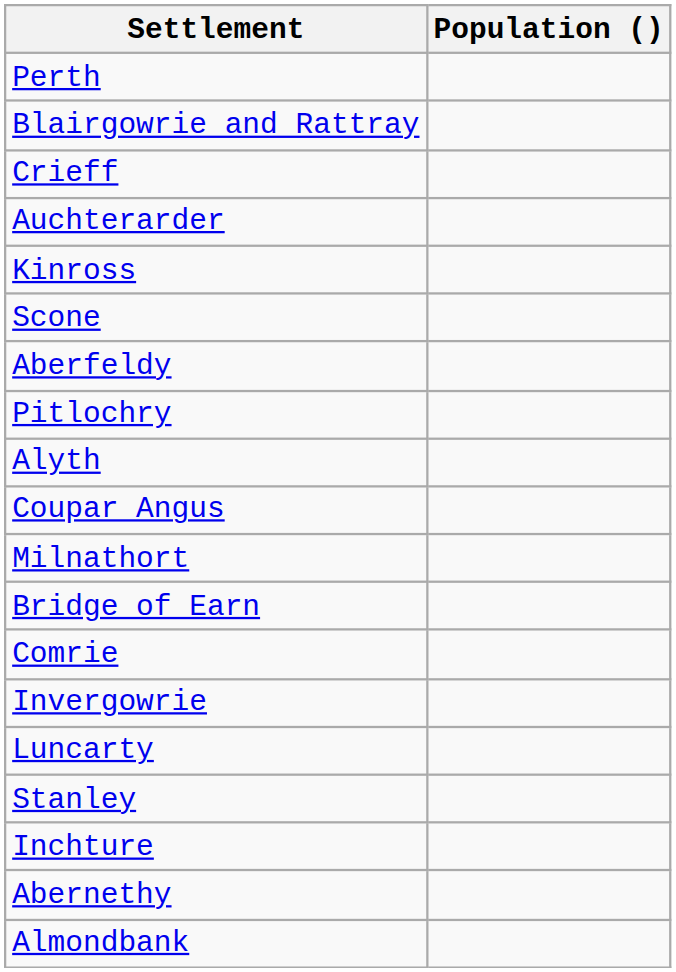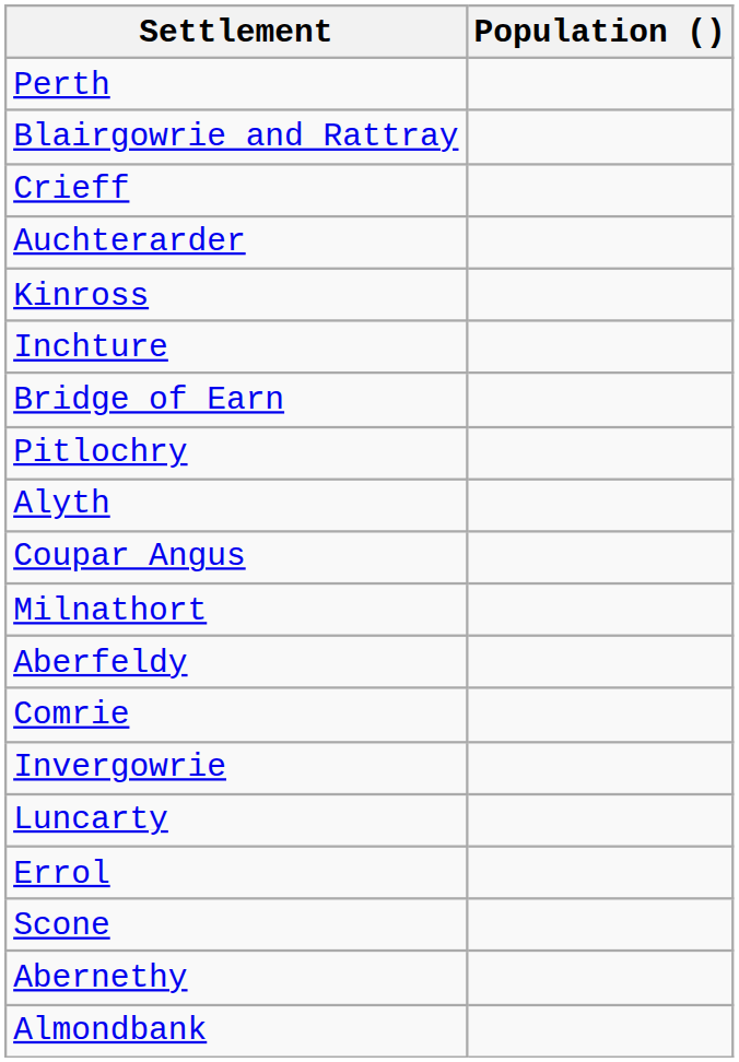 <table class="wikitable sortable">
 <tr>
 <th>Settlement</th>
 <th>Population ()</th>
 </tr>
 <tr>
 <td><a href='#'>Perth</a></td>
 <td></td>
 </tr>
 <tr>
 <td><a href='#'>Blairgowrie and Rattray</a></td>
 <td></td>
 </tr>
 <tr>
 <td><a href='#'>Crieff</a></td>
 <td></td>
 </tr>
 <tr>
 <td><a href='#'>Auchterarder</a></td>
 <td></td>
 </tr>
 <tr>
 <td><a href='#'>Kinross</a></td>
 <td></td>
 </tr>
 <tr>
-<td><a href='#'>Scone</a></td>
+<td><a href='#'>Inchture</a></td>
 <td></td>
 </tr>
 <tr>
-<td><a href='#'>Aberfeldy</a></td>
+<td><a href='#'>Bridge of Earn</a></td>
 <td></td>
 </tr>
 <tr>
 <td><a href='#'>Pitlochry</a></td>
 <td></td>
 </tr>
 <tr>
 <td><a href='#'>Alyth</a></td>
 <td></td>
 </tr>
 <tr>
 <td><a href='#'>Coupar Angus</a></td>
 <td></td>
 </tr>
 <tr>
 <td><a href='#'>Milnathort</a></td>
 <td></td>
 </tr>
 <tr>
-<td><a href='#'>Bridge of Earn</a></td>
+<td><a href='#'>Aberfeldy</a></td>
 <td></td>
 </tr>
 <tr>
 <td><a href='#'>Comrie</a></td>
 <td></td>
 </tr>
 <tr>
 <td><a href='#'>Invergowrie</a></td>
 <td></td>
 </tr>
 <tr>
 <td><a href='#'>Luncarty</a></td>
 <td></td>
 </tr>
 <tr>
-<td><a href='#'>Stanley</a></td>
+<td><a href='#'>Errol</a></td>
 <td></td>
 </tr>
 <tr>
-<td><a href='#'>Inchture</a></td>
+<td><a href='#'>Scone</a></td>
 <td></td>
 </tr>
 <tr>
 <td><a href='#'>Abernethy</a></td>
 <td></td>
 </tr>
 <tr>
 <td><a href='#'>Almondbank</a></td>
 <td></td>
 </tr>
 </table>
